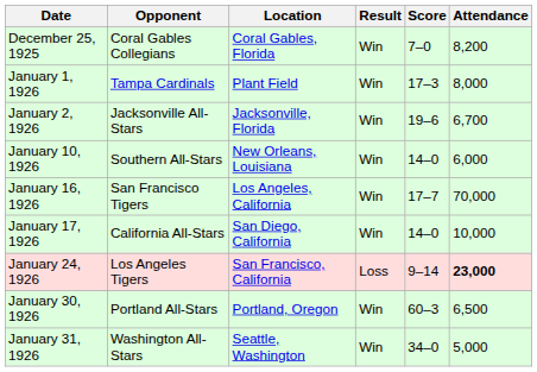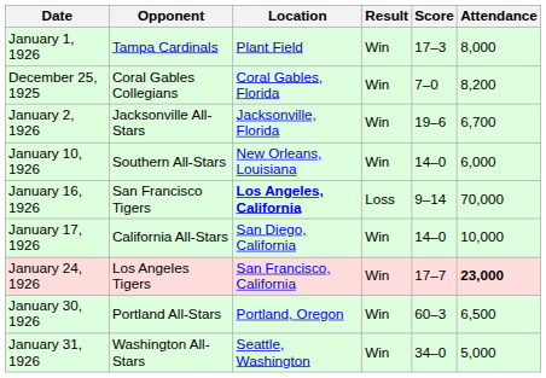 <table class="wikitable">
 <tr>
 <th>Date</th>
 <th>Opponent</th>
 <th>Location</th>
 <th>Result</th>
 <th>Score</th>
 <th>Attendance</th>
 </tr>
 <tr style="background: #DDFFDD;">
+<td>January 1, 1926</td>
+<td><a href='#'>Tampa Cardinals</a></td>
+<td><a href='#'>Plant Field</a></td>
+<td>Win</td>
+<td>17–3</td>
+<td>8,000</td>
+</tr>
+<tr style="background: #DDFFDD;">
 <td>December 25, 1925</td>
 <td>Coral Gables Collegians</td>
 <td><a href='#'>Coral Gables, Florida</a></td>
 <td>Win</td>
 <td>7–0</td>
 <td>8,200</td>
-</tr>
-<tr style="background: #DDFFDD;">
-<td>January 1, 1926</td>
-<td><a href='#'>Tampa Cardinals</a></td>
-<td><a href='#'>Plant Field</a></td>
-<td>Win</td>
-<td>17–3</td>
-<td>8,000</td>
 </tr>
 <tr style="background: #DDFFDD;">
 <td>January 2, 1926</td>
 <td>Jacksonville All-Stars</td>
 <td><a href='#'>Jacksonville, Florida</a></td>
 <td>Win</td>
 <td>19–6</td>
 <td>6,700</td>
 </tr>
 <tr style="background: #DDFFDD;">
 <td>January 10, 1926</td>
 <td>Southern All-Stars</td>
 <td><a href='#'>New Orleans, Louisiana</a></td>
 <td>Win</td>
 <td>14–0</td>
 <td>6,000</td>
 </tr>
 <tr style="background: #ddffdd;">
 <td>January 16, 1926</td>
 <td>San Francisco Tigers</td>
-<td><a href='#'>Los Angeles, California</a></td>
-<td>Win</td>
-<td>17–7</td>
+<td><strong><a href='#'>Los Angeles, California</a></strong></td>
+<td>Loss</td>
+<td>9–14</td>
 <td>70,000</td>
 </tr>
 <tr style="background: #ddffdd;">
 <td>January 17, 1926</td>
 <td>California All-Stars</td>
 <td><a href='#'>San Diego, California</a></td>
 <td>Win</td>
 <td>14–0</td>
 <td>10,000</td>
 </tr>
 <tr style="background: #FFDDDD;">
 <td>January 24, 1926</td>
 <td>Los Angeles Tigers</td>
 <td><a href='#'>San Francisco, California</a></td>
-<td>Loss</td>
-<td>9–14</td>
+<td>Win</td>
+<td>17–7</td>
 <td><strong>23,000</strong></td>
 </tr>
 <tr style="background: #ddffdd;">
 <td>January 30, 1926</td>
 <td>Portland All-Stars</td>
 <td><a href='#'>Portland, Oregon</a></td>
 <td>Win</td>
 <td>60–3</td>
 <td>6,500</td>
 </tr>
 <tr style="background: #ddffdd;">
 <td>January 31, 1926</td>
 <td>Washington All-Stars</td>
 <td><a href='#'>Seattle, Washington</a></td>
 <td>Win</td>
 <td>34–0</td>
 <td>5,000</td>
 </tr>
 </table>
